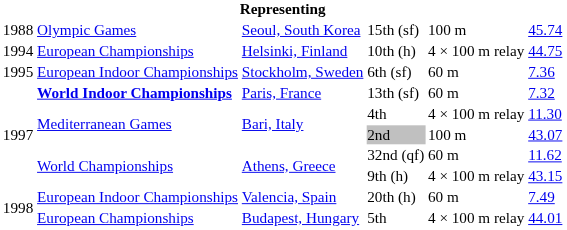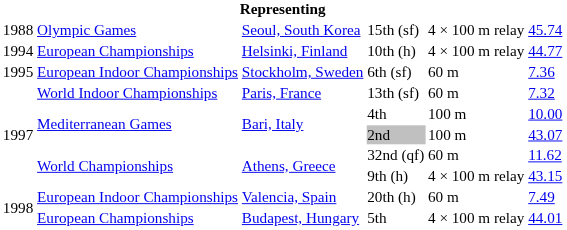 <table>
 <tr>
 <th colspan="6">Representing </th>
 </tr>
 <tr>
 <td>1988</td>
 <td><a href='#'>Olympic Games</a></td>
 <td><a href='#'>Seoul, South Korea</a></td>
 <td>15th (sf)</td>
-<td>100 m</td>
+<td>4 × 100 m relay</td>
 <td><a href='#'>45.74</a></td>
 </tr>
 <tr>
 <td>1994</td>
 <td><a href='#'>European Championships</a></td>
 <td><a href='#'>Helsinki, Finland</a></td>
 <td>10th (h)</td>
 <td>4 × 100 m relay</td>
-<td><a href='#'>44.75</a></td>
+<td><a href='#'>44.77</a></td>
 </tr>
 <tr>
 <td>1995</td>
 <td><a href='#'>European Indoor Championships</a></td>
 <td><a href='#'>Stockholm, Sweden</a></td>
 <td>6th (sf)</td>
 <td>60 m</td>
 <td><a href='#'>7.36</a></td>
 </tr>
 <tr>
 <td rowspan=5>1997</td>
-<td><strong><a href='#'>World Indoor Championships</a></strong></td>
+<td><a href='#'>World Indoor Championships</a></td>
 <td><a href='#'>Paris, France</a></td>
 <td>13th (sf)</td>
 <td>60 m</td>
 <td><a href='#'>7.32</a></td>
 </tr>
 <tr>
 <td rowspan=2><a href='#'>Mediterranean Games</a></td>
 <td rowspan=2><a href='#'>Bari, Italy</a></td>
 <td>4th</td>
-<td>4 × 100 m relay</td>
-<td><a href='#'>11.30</a></td>
+<td>100 m</td>
+<td><a href='#'>10.00</a></td>
 </tr>
 <tr>
 <td bgcolor=silver>2nd</td>
 <td>100 m</td>
 <td><a href='#'>43.07</a></td>
 </tr>
 <tr>
 <td rowspan=2><a href='#'>World Championships</a></td>
 <td rowspan=2><a href='#'>Athens, Greece</a></td>
 <td>32nd (qf)</td>
 <td>60 m</td>
 <td><a href='#'>11.62</a></td>
 </tr>
 <tr>
 <td>9th (h)</td>
 <td>4 × 100 m relay</td>
 <td><a href='#'>43.15</a></td>
 </tr>
 <tr>
 <td rowspan=2>1998</td>
 <td><a href='#'>European Indoor Championships</a></td>
 <td><a href='#'>Valencia, Spain</a></td>
 <td>20th (h)</td>
 <td>60 m</td>
 <td><a href='#'>7.49</a></td>
 </tr>
 <tr>
 <td><a href='#'>European Championships</a></td>
 <td><a href='#'>Budapest, Hungary</a></td>
 <td>5th</td>
 <td>4 × 100 m relay</td>
 <td><a href='#'>44.01</a></td>
 </tr>
 </table>
